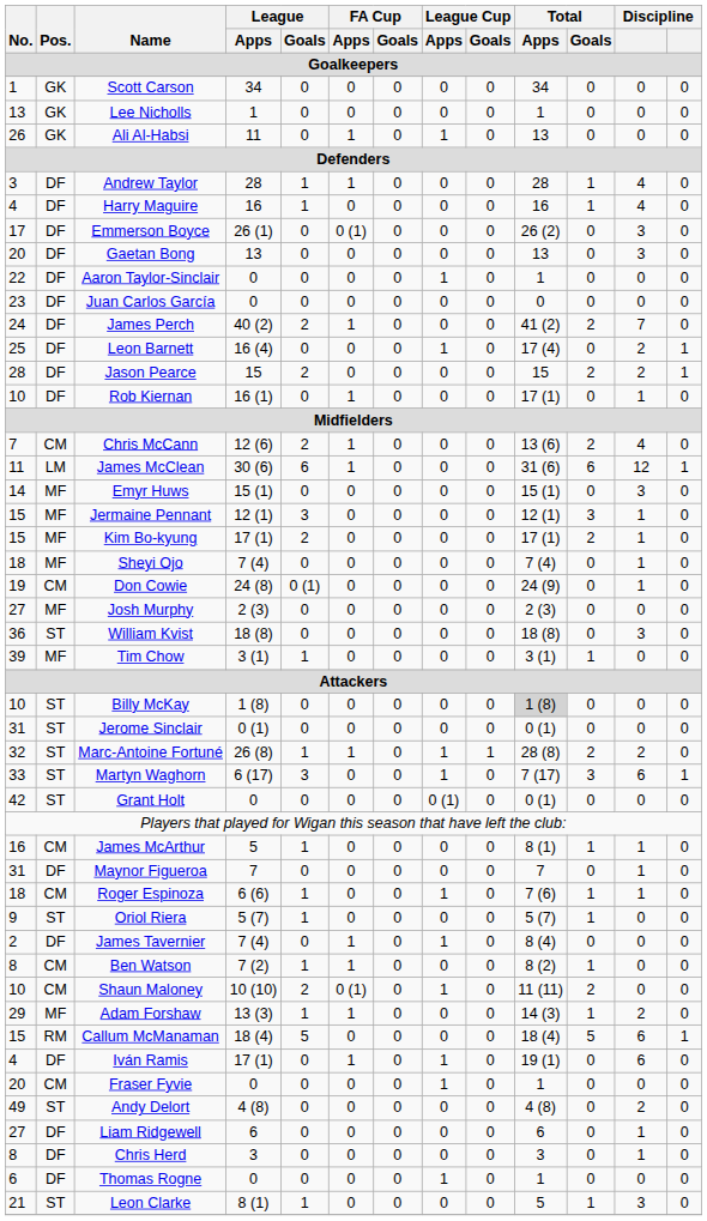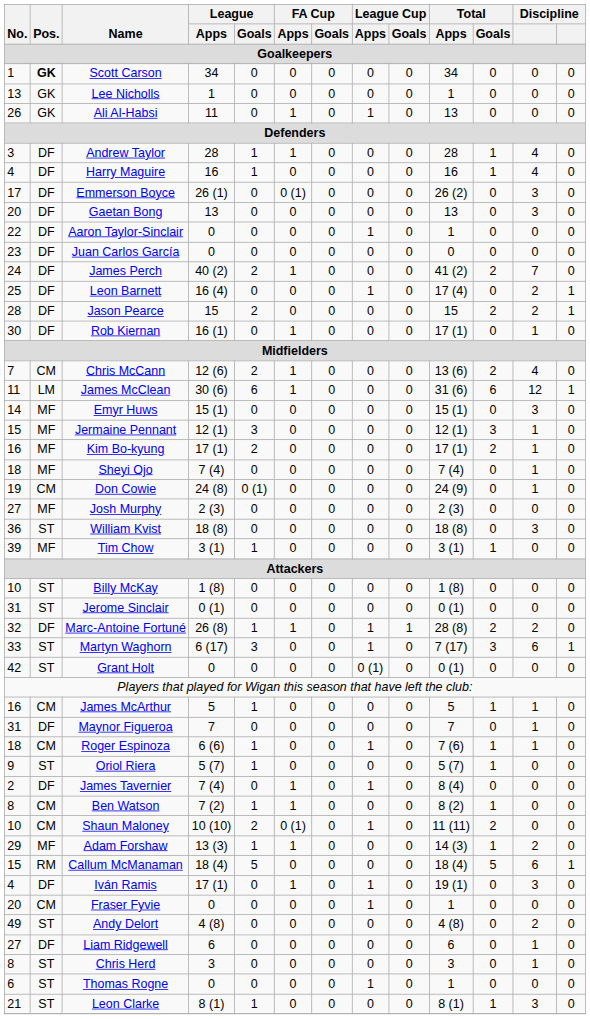 <table class="wikitable" style="text-align:center">
 <tr>
 <th rowspan="2" valign="bottom">No.</th>
 <th rowspan="2" valign="bottom">Pos.</th>
 <th rowspan="2" valign="bottom">Name</th>
 <th colspan="2" width="85">League</th>
 <th colspan="2" width="85">FA Cup</th>
 <th colspan="2" width="85">League Cup</th>
 <th colspan="2" width="85">Total</th>
 <th colspan="2" width="85">Discipline</th>
 </tr>
 <tr>
 <th>Apps</th>
 <th>Goals</th>
 <th>Apps</th>
 <th>Goals</th>
 <th>Apps</th>
 <th>Goals</th>
 <th>Apps</th>
 <th>Goals</th>
 <th></th>
 <th></th>
 </tr>
 <tr>
 <th colspan="19" style="background:#dcdcdc; text-align:center;">Goalkeepers</th>
 </tr>
 <tr>
 <td align="left">1</td>
-<td>GK</td>
+<td><strong>GK</strong></td>
 <td><a href='#'>Scott Carson</a></td>
 <td>34</td>
 <td>0</td>
 <td>0</td>
 <td>0</td>
 <td>0</td>
 <td>0</td>
 <td>34</td>
 <td>0</td>
 <td>0</td>
 <td>0</td>
 </tr>
 <tr>
 <td align="left">13</td>
 <td>GK</td>
 <td><a href='#'>Lee Nicholls</a></td>
 <td>1</td>
 <td>0</td>
 <td>0</td>
 <td>0</td>
 <td>0</td>
 <td>0</td>
 <td>1</td>
 <td>0</td>
 <td>0</td>
 <td>0</td>
 </tr>
 <tr>
 <td align="left">26</td>
 <td>GK</td>
 <td><a href='#'>Ali Al-Habsi</a></td>
 <td>11</td>
 <td>0</td>
 <td>1</td>
 <td>0</td>
 <td>1</td>
 <td>0</td>
 <td>13</td>
 <td>0</td>
 <td>0</td>
 <td>0</td>
 </tr>
 <tr>
 <th colspan="19" style="background:#dcdcdc; text-align:center;">Defenders</th>
 </tr>
 <tr>
 <td align="left">3</td>
 <td>DF</td>
 <td><a href='#'>Andrew Taylor</a></td>
 <td>28</td>
 <td>1</td>
 <td>1</td>
 <td>0</td>
 <td>0</td>
 <td>0</td>
 <td>28</td>
 <td>1</td>
 <td>4</td>
 <td>0</td>
 </tr>
 <tr>
 <td align="left">4</td>
 <td>DF</td>
 <td><a href='#'>Harry Maguire</a></td>
 <td>16</td>
 <td>1</td>
 <td>0</td>
 <td>0</td>
 <td>0</td>
 <td>0</td>
 <td>16</td>
 <td>1</td>
 <td>4</td>
 <td>0</td>
 </tr>
 <tr>
 <td align="left">17</td>
 <td>DF</td>
 <td><a href='#'>Emmerson Boyce</a></td>
 <td>26 (1)</td>
 <td>0</td>
 <td>0 (1)</td>
 <td>0</td>
 <td>0</td>
 <td>0</td>
 <td>26 (2)</td>
 <td>0</td>
 <td>3</td>
 <td>0</td>
 </tr>
 <tr>
 <td align="left">20</td>
 <td>DF</td>
 <td><a href='#'>Gaetan Bong</a></td>
 <td>13</td>
 <td>0</td>
 <td>0</td>
 <td>0</td>
 <td>0</td>
 <td>0</td>
 <td>13</td>
 <td>0</td>
 <td>3</td>
 <td>0</td>
 </tr>
 <tr>
 <td align="left">22</td>
 <td>DF</td>
 <td><a href='#'>Aaron Taylor-Sinclair</a></td>
 <td>0</td>
 <td>0</td>
 <td>0</td>
 <td>0</td>
 <td>1</td>
 <td>0</td>
 <td>1</td>
 <td>0</td>
 <td>0</td>
 <td>0</td>
 </tr>
 <tr>
 <td align="left">23</td>
 <td>DF</td>
 <td><a href='#'>Juan Carlos García</a></td>
 <td>0</td>
 <td>0</td>
 <td>0</td>
 <td>0</td>
 <td>0</td>
 <td>0</td>
 <td>0</td>
 <td>0</td>
 <td>0</td>
 <td>0</td>
 </tr>
 <tr>
 <td align="left">24</td>
 <td>DF</td>
 <td><a href='#'>James Perch</a></td>
 <td>40 (2)</td>
 <td>2</td>
 <td>1</td>
 <td>0</td>
 <td>0</td>
 <td>0</td>
 <td>41 (2)</td>
 <td>2</td>
 <td>7</td>
 <td>0</td>
 </tr>
 <tr>
 <td align="left">25</td>
 <td>DF</td>
 <td><a href='#'>Leon Barnett</a></td>
 <td>16 (4)</td>
 <td>0</td>
 <td>0</td>
 <td>0</td>
 <td>1</td>
 <td>0</td>
 <td>17 (4)</td>
 <td>0</td>
 <td>2</td>
 <td>1</td>
 </tr>
 <tr>
 <td align="left">28</td>
 <td>DF</td>
 <td><a href='#'>Jason Pearce</a></td>
 <td>15</td>
 <td>2</td>
 <td>0</td>
 <td>0</td>
 <td>0</td>
 <td>0</td>
 <td>15</td>
 <td>2</td>
 <td>2</td>
 <td>1</td>
 </tr>
 <tr>
-<td align="left">10</td>
+<td align="left">30</td>
 <td>DF</td>
 <td><a href='#'>Rob Kiernan</a></td>
 <td>16 (1)</td>
 <td>0</td>
 <td>1</td>
 <td>0</td>
 <td>0</td>
 <td>0</td>
 <td>17 (1)</td>
 <td>0</td>
 <td>1</td>
 <td>0</td>
 </tr>
 <tr>
 <th colspan="19" style="background:#dcdcdc; text-align:center;">Midfielders</th>
 </tr>
 <tr>
 <td align="left">7</td>
 <td>CM</td>
 <td><a href='#'>Chris McCann</a></td>
 <td>12 (6)</td>
 <td>2</td>
 <td>1</td>
 <td>0</td>
 <td>0</td>
 <td>0</td>
 <td>13 (6)</td>
 <td>2</td>
 <td>4</td>
 <td>0</td>
 </tr>
 <tr>
 <td align="left">11</td>
 <td>LM</td>
 <td><a href='#'>James McClean</a></td>
 <td>30 (6)</td>
 <td>6</td>
 <td>1</td>
 <td>0</td>
 <td>0</td>
 <td>0</td>
 <td>31 (6)</td>
 <td>6</td>
 <td>12</td>
 <td>1</td>
 </tr>
 <tr>
 <td align="left">14</td>
 <td>MF</td>
 <td><a href='#'>Emyr Huws</a></td>
 <td>15 (1)</td>
 <td>0</td>
 <td>0</td>
 <td>0</td>
 <td>0</td>
 <td>0</td>
 <td>15 (1)</td>
 <td>0</td>
 <td>3</td>
 <td>0</td>
 </tr>
 <tr>
 <td align="left">15</td>
 <td>MF</td>
 <td><a href='#'>Jermaine Pennant</a></td>
 <td>12 (1)</td>
 <td>3</td>
 <td>0</td>
 <td>0</td>
 <td>0</td>
 <td>0</td>
 <td>12 (1)</td>
 <td>3</td>
 <td>1</td>
 <td>0</td>
 </tr>
 <tr>
-<td align="left">15</td>
+<td align="left">16</td>
 <td>MF</td>
 <td><a href='#'>Kim Bo-kyung</a></td>
 <td>17 (1)</td>
 <td>2</td>
 <td>0</td>
 <td>0</td>
 <td>0</td>
 <td>0</td>
 <td>17 (1)</td>
 <td>2</td>
 <td>1</td>
 <td>0</td>
 </tr>
 <tr>
 <td align="left">18</td>
 <td>MF</td>
 <td><a href='#'>Sheyi Ojo</a></td>
 <td>7 (4)</td>
 <td>0</td>
 <td>0</td>
 <td>0</td>
 <td>0</td>
 <td>0</td>
 <td>7 (4)</td>
 <td>0</td>
 <td>1</td>
 <td>0</td>
 </tr>
 <tr>
 <td align="left">19</td>
 <td>CM</td>
 <td><a href='#'>Don Cowie</a></td>
 <td>24 (8)</td>
 <td>0 (1)</td>
 <td>0</td>
 <td>0</td>
 <td>0</td>
 <td>0</td>
 <td>24 (9)</td>
 <td>0</td>
 <td>1</td>
 <td>0</td>
 </tr>
 <tr>
 <td align="left">27</td>
 <td>MF</td>
 <td><a href='#'>Josh Murphy</a></td>
 <td>2 (3)</td>
 <td>0</td>
 <td>0</td>
 <td>0</td>
 <td>0</td>
 <td>0</td>
 <td>2 (3)</td>
 <td>0</td>
 <td>0</td>
 <td>0</td>
 </tr>
 <tr>
 <td align="left">36</td>
 <td>ST</td>
 <td><a href='#'>William Kvist</a></td>
 <td>18 (8)</td>
 <td>0</td>
 <td>0</td>
 <td>0</td>
 <td>0</td>
 <td>0</td>
 <td>18 (8)</td>
 <td>0</td>
 <td>3</td>
 <td>0</td>
 </tr>
 <tr>
 <td align="left">39</td>
 <td>MF</td>
 <td><a href='#'>Tim Chow</a></td>
 <td>3 (1)</td>
 <td>1</td>
 <td>0</td>
 <td>0</td>
 <td>0</td>
 <td>0</td>
 <td>3 (1)</td>
 <td>1</td>
 <td>0</td>
 <td>0</td>
 </tr>
 <tr>
 <th colspan="19" style="background:#dcdcdc; text-align:center;">Attackers</th>
 </tr>
 <tr>
 <td align="left">10</td>
 <td>ST</td>
 <td><a href='#'>Billy McKay</a></td>
 <td>1 (8)</td>
 <td>0</td>
 <td>0</td>
 <td>0</td>
 <td>0</td>
 <td>0</td>
-<td style="background: lightgrey;">1 (8)</td>
+<td>1 (8)</td>
 <td>0</td>
 <td>0</td>
 <td>0</td>
 </tr>
 <tr>
 <td align="left">31</td>
 <td>ST</td>
 <td><a href='#'>Jerome Sinclair</a></td>
 <td>0 (1)</td>
 <td>0</td>
 <td>0</td>
 <td>0</td>
 <td>0</td>
 <td>0</td>
 <td>0 (1)</td>
 <td>0</td>
 <td>0</td>
 <td>0</td>
 </tr>
 <tr>
 <td align="left">32</td>
-<td>ST</td>
+<td>DF</td>
 <td><a href='#'>Marc-Antoine Fortuné</a></td>
 <td>26 (8)</td>
 <td>1</td>
 <td>1</td>
 <td>0</td>
 <td>1</td>
 <td>1</td>
 <td>28 (8)</td>
 <td>2</td>
 <td>2</td>
 <td>0</td>
 </tr>
 <tr>
 <td align="left">33</td>
 <td>ST</td>
 <td><a href='#'>Martyn Waghorn</a></td>
 <td>6 (17)</td>
 <td>3</td>
 <td>0</td>
 <td>0</td>
 <td>1</td>
 <td>0</td>
 <td>7 (17)</td>
 <td>3</td>
 <td>6</td>
 <td>1</td>
 </tr>
 <tr>
 <td align="left">42</td>
 <td>ST</td>
 <td><a href='#'>Grant Holt</a></td>
 <td>0</td>
 <td>0</td>
 <td>0</td>
 <td>0</td>
 <td>0 (1)</td>
 <td>0</td>
 <td>0 (1)</td>
 <td>0</td>
 <td>0</td>
 <td>0</td>
 </tr>
 <tr>
 <td colspan="19"><em>Players that played for Wigan this season that have left the club:</em></td>
 </tr>
 <tr>
 <td align="left">16</td>
 <td>CM</td>
 <td><a href='#'>James McArthur</a></td>
 <td>5</td>
 <td>1</td>
 <td>0</td>
 <td>0</td>
 <td>0</td>
 <td>0</td>
-<td>8 (1)</td>
+<td>5</td>
 <td>1</td>
 <td>1</td>
 <td>0</td>
 </tr>
 <tr>
 <td align="left">31</td>
 <td>DF</td>
 <td><a href='#'>Maynor Figueroa</a></td>
 <td>7</td>
 <td>0</td>
 <td>0</td>
 <td>0</td>
 <td>0</td>
 <td>0</td>
 <td>7</td>
 <td>0</td>
 <td>1</td>
 <td>0</td>
 </tr>
 <tr>
 <td align="left">18</td>
 <td>CM</td>
 <td><a href='#'>Roger Espinoza</a></td>
 <td>6 (6)</td>
 <td>1</td>
 <td>0</td>
 <td>0</td>
 <td>1</td>
 <td>0</td>
 <td>7 (6)</td>
 <td>1</td>
 <td>1</td>
 <td>0</td>
 </tr>
 <tr>
 <td align="left">9</td>
 <td>ST</td>
 <td><a href='#'>Oriol Riera</a></td>
 <td>5 (7)</td>
 <td>1</td>
 <td>0</td>
 <td>0</td>
 <td>0</td>
 <td>0</td>
 <td>5 (7)</td>
 <td>1</td>
 <td>0</td>
 <td>0</td>
 </tr>
 <tr>
 <td align="left">2</td>
 <td>DF</td>
 <td><a href='#'>James Tavernier</a></td>
 <td>7 (4)</td>
 <td>0</td>
 <td>1</td>
 <td>0</td>
 <td>1</td>
 <td>0</td>
 <td>8 (4)</td>
 <td>0</td>
 <td>0</td>
 <td>0</td>
 </tr>
 <tr>
 <td align="left">8</td>
 <td>CM</td>
 <td><a href='#'>Ben Watson</a></td>
 <td>7 (2)</td>
 <td>1</td>
 <td>1</td>
 <td>0</td>
 <td>0</td>
 <td>0</td>
 <td>8 (2)</td>
 <td>1</td>
 <td>0</td>
 <td>0</td>
 </tr>
 <tr>
 <td align="left">10</td>
 <td>CM</td>
 <td><a href='#'>Shaun Maloney</a></td>
 <td>10 (10)</td>
 <td>2</td>
 <td>0 (1)</td>
 <td>0</td>
 <td>1</td>
 <td>0</td>
 <td>11 (11)</td>
 <td>2</td>
 <td>0</td>
 <td>0</td>
 </tr>
 <tr>
 <td align="left">29</td>
 <td>MF</td>
 <td><a href='#'>Adam Forshaw</a></td>
 <td>13 (3)</td>
 <td>1</td>
 <td>1</td>
 <td>0</td>
 <td>0</td>
 <td>0</td>
 <td>14 (3)</td>
 <td>1</td>
 <td>2</td>
 <td>0</td>
 </tr>
 <tr>
 <td align="left">15</td>
 <td>RM</td>
 <td><a href='#'>Callum McManaman</a></td>
 <td>18 (4)</td>
 <td>5</td>
 <td>0</td>
 <td>0</td>
 <td>0</td>
 <td>0</td>
 <td>18 (4)</td>
 <td>5</td>
 <td>6</td>
 <td>1</td>
 </tr>
 <tr>
 <td align="left">4</td>
 <td>DF</td>
 <td><a href='#'>Iván Ramis</a></td>
 <td>17 (1)</td>
 <td>0</td>
 <td>1</td>
 <td>0</td>
 <td>1</td>
 <td>0</td>
 <td>19 (1)</td>
 <td>0</td>
-<td>6</td>
+<td>3</td>
 <td>0</td>
 </tr>
 <tr>
 <td align="left">20</td>
 <td>CM</td>
 <td><a href='#'>Fraser Fyvie</a></td>
 <td>0</td>
 <td>0</td>
 <td>0</td>
 <td>0</td>
 <td>1</td>
 <td>0</td>
 <td>1</td>
 <td>0</td>
 <td>0</td>
 <td>0</td>
 </tr>
 <tr>
 <td align="left">49</td>
 <td>ST</td>
 <td><a href='#'>Andy Delort</a></td>
 <td>4 (8)</td>
 <td>0</td>
 <td>0</td>
 <td>0</td>
 <td>0</td>
 <td>0</td>
 <td>4 (8)</td>
 <td>0</td>
 <td>2</td>
 <td>0</td>
 </tr>
 <tr>
 <td align="left">27</td>
 <td>DF</td>
 <td><a href='#'>Liam Ridgewell</a></td>
 <td>6</td>
 <td>0</td>
 <td>0</td>
 <td>0</td>
 <td>0</td>
 <td>0</td>
 <td>6</td>
 <td>0</td>
 <td>1</td>
 <td>0</td>
 </tr>
 <tr>
 <td align="left">8</td>
-<td>DF</td>
+<td>ST</td>
 <td><a href='#'>Chris Herd</a></td>
 <td>3</td>
 <td>0</td>
 <td>0</td>
 <td>0</td>
 <td>0</td>
 <td>0</td>
 <td>3</td>
 <td>0</td>
 <td>1</td>
 <td>0</td>
 </tr>
 <tr>
 <td align="left">6</td>
-<td>DF</td>
+<td>ST</td>
 <td><a href='#'>Thomas Rogne</a></td>
 <td>0</td>
 <td>0</td>
 <td>0</td>
 <td>0</td>
 <td>1</td>
 <td>0</td>
 <td>1</td>
 <td>0</td>
 <td>0</td>
 <td>0</td>
 </tr>
 <tr>
 <td align="left">21</td>
 <td>ST</td>
 <td><a href='#'>Leon Clarke</a></td>
 <td>8 (1)</td>
 <td>1</td>
 <td>0</td>
 <td>0</td>
 <td>0</td>
 <td>0</td>
-<td>5</td>
+<td>8 (1)</td>
 <td>1</td>
 <td>3</td>
 <td>0</td>
 </tr>
 <tr>
 </tr>
 </table>
